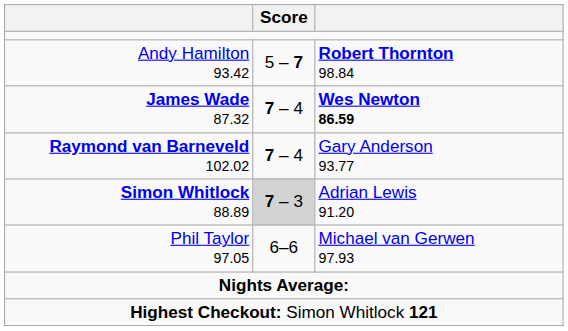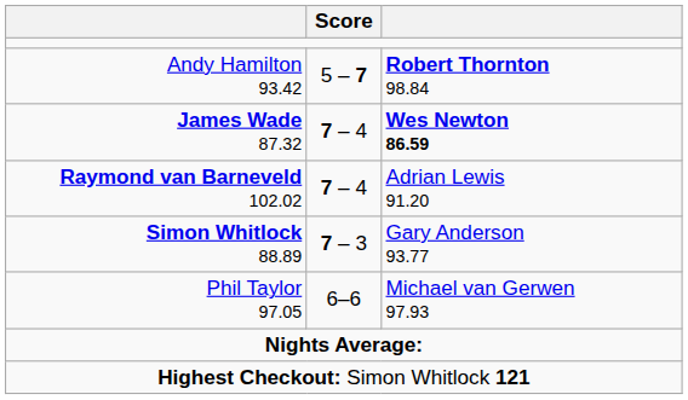 <table class=wikitable style="text-align:center">
 <tr>
 <th width=225></th>
 <th width=50>Score</th>
 <th width=225></th>
 </tr>
 <tr align=centre>
 <td colspan="3"></td>
 </tr>
 <tr align=left>
 <td align=right><a href='#'>Andy Hamilton</a>  <br><small><span>93.42</span></small></td>
 <td align=center>5  – <strong>7</strong></td>
 <td> <strong><a href='#'>Robert Thornton</a></strong> <br><small><span>98.84</span></small></td>
 </tr>
 <tr align=left>
 <td align=right><strong><a href='#'>James Wade</a></strong>  <br><small><span>87.32</span></small></td>
 <td align=center><strong>7</strong> – 4</td>
 <td><strong> <a href='#'>Wes Newton</a> <br><small><span>86.59</span></small></strong></td>
 </tr>
 <tr align=left>
 <td align=right><strong><a href='#'>Raymond van Barneveld</a></strong>  <br><small><span>102.02</span></small></td>
 <td align=center><strong>7</strong> – 4</td>
-<td> <a href='#'>Gary Anderson</a> <br><small><span>93.77</span></small></td>
+<td> <a href='#'>Adrian Lewis</a> <br><small><span>91.20</span></small></td>
 </tr>
 <tr align=left>
 <td align=right><strong><a href='#'>Simon Whitlock</a></strong>  <br><small><span>88.89</span></small></td>
-<td align=center style="background: lightgrey;"><strong>7</strong> – 3</td>
-<td> <a href='#'>Adrian Lewis</a> <br><small><span>91.20</span></small></td>
+<td align=center><strong>7</strong> – 3</td>
+<td> <a href='#'>Gary Anderson</a> <br><small><span>93.77</span></small></td>
 </tr>
 <tr align=left>
 <td align=right><a href='#'>Phil Taylor</a>  <br><small><span>97.05</span></small></td>
 <td align=center>6–6</td>
 <td> <a href='#'>Michael van Gerwen</a> <br><small><span>97.93</span></small></td>
 </tr>
 <tr align=center>
 <td colspan="3"><strong>Nights Average:</strong> </td>
 </tr>
 <tr align=center>
 <td colspan="3"><strong>Highest Checkout:</strong> Simon Whitlock <strong>121</strong></td>
 </tr>
 </table>
